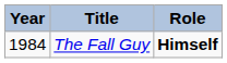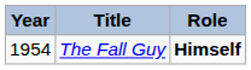 <table class="wikitable" style="font-size:95%;">
 <tr>
 <th style="background:#B0C4DE;">Year</th>
 <th style="background:#B0C4DE;">Title</th>
 <th style="background:#B0C4DE;">Role</th>
 </tr>
 <tr>
-<td>1984</td>
+<td>1954</td>
 <td><em><a href='#'>The Fall Guy</a></em></td>
 <td><strong>Himself</strong></td>
 </tr>
 </table>
